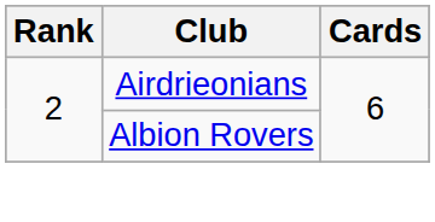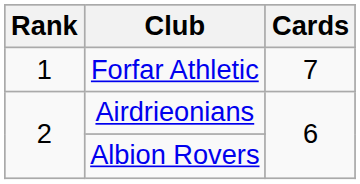 <table class="wikitable" style="text-align:center">
 <tr>
 <th>Rank</th>
 <th>Club</th>
 <th>Cards</th>
+</tr>
+<tr>
+<td>1</td>
+<td><a href='#'>Forfar Athletic</a></td>
+<td>7</td>
 </tr>
 <tr>
 <td rowspan="2">2</td>
 <td><a href='#'>Airdrieonians</a></td>
 <td rowspan="2">6</td>
 </tr>
 <tr>
 <td><a href='#'>Albion Rovers</a></td>
 </tr>
 </table>
